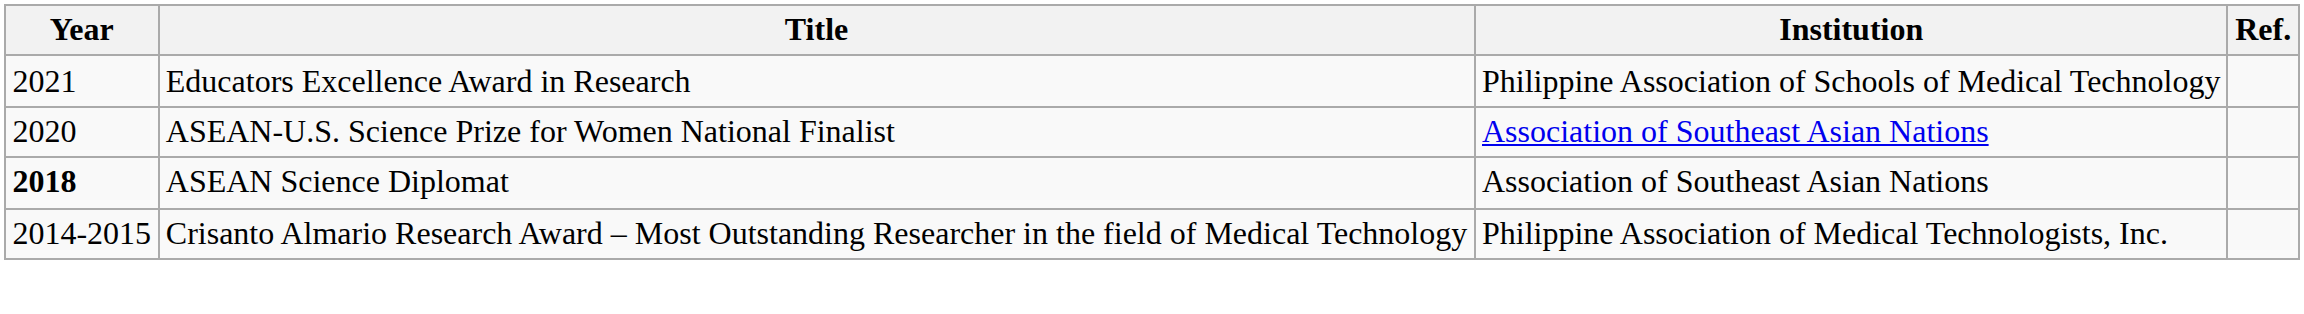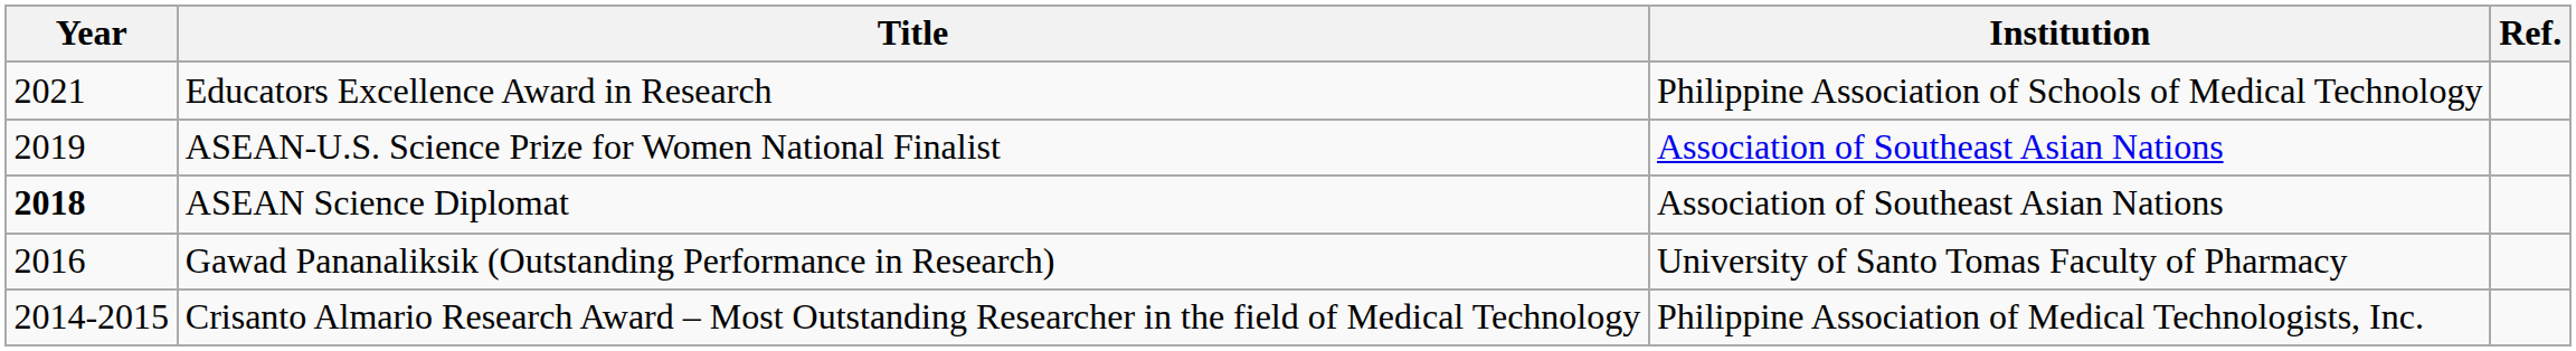 <table class="wikitable">
 <tr>
 <th>Year</th>
 <th>Title</th>
 <th>Institution</th>
 <th>Ref.</th>
 </tr>
 <tr>
 <td>2021</td>
 <td>Educators Excellence Award in Research</td>
 <td>Philippine Association of Schools of Medical Technology</td>
 <td></td>
 </tr>
 <tr>
-<td>2020</td>
+<td>2019</td>
 <td>ASEAN-U.S. Science Prize for Women National Finalist</td>
 <td><a href='#'>Association of Southeast Asian Nations</a></td>
 <td></td>
 </tr>
 <tr>
 <td><strong>2018</strong></td>
 <td>ASEAN Science Diplomat</td>
 <td>Association of Southeast Asian Nations</td>
 <td></td>
 </tr>
 <tr>
+<td>2016</td>
+<td>Gawad Pananaliksik (Outstanding Performance in Research)</td>
+<td>University of Santo Tomas Faculty of Pharmacy</td>
+<td></td>
+</tr>
+<tr>
 <td>2014-2015</td>
 <td>Crisanto Almario Research Award – Most Outstanding Researcher in the field of Medical Technology</td>
 <td>Philippine Association of Medical Technologists, Inc.</td>
 <td></td>
 </tr>
 </table>
